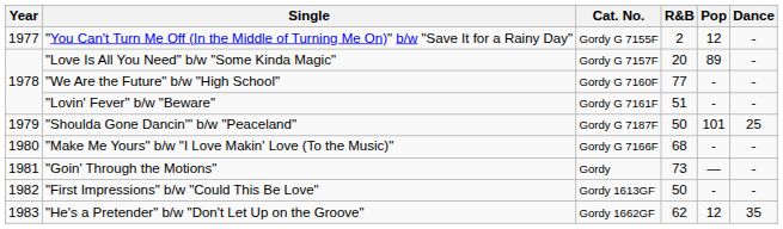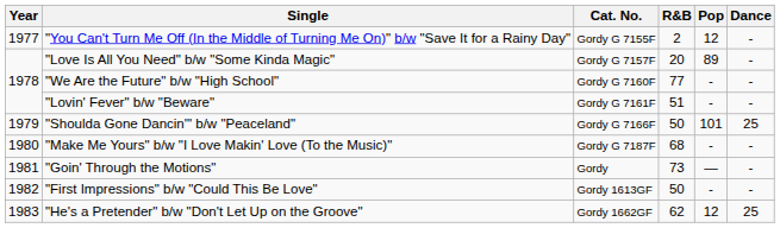 <table class="wikitable">
 <tr>
 <th><span>Year</span></th>
 <th><span>Single</span></th>
 <th><span>Cat. No.</span></th>
 <th><span>R&B</span></th>
 <th><span>Pop</span></th>
 <th><span>Dance</span></th>
 </tr>
 <tr>
 <td>1977</td>
 <td>"<a href='#'>You Can't Turn Me Off (In the Middle of Turning Me On)</a>" <a href='#'>b/w</a> "Save It for a Rainy Day"</td>
 <td><small>Gordy G 7155F</small></td>
 <td align="center">2</td>
 <td align="center">12</td>
 <td align="center">-</td>
 </tr>
 <tr>
 <td rowspan="3">1978</td>
 <td>"Love Is All You Need" b/w "Some Kinda Magic"</td>
 <td><small>Gordy G 7157F</small></td>
 <td align="center">20</td>
 <td align="center">89</td>
 <td align="center">-</td>
 </tr>
 <tr>
 <td>"We Are the Future" b/w "High School"</td>
 <td><small>Gordy G 7160F</small></td>
 <td align="center">77</td>
 <td align="center">-</td>
 <td align="center">-</td>
 </tr>
 <tr>
 <td>"Lovin' Fever" b/w "Beware"</td>
 <td><small>Gordy G 7161F</small></td>
 <td align="center">51</td>
 <td align="center">-</td>
 <td align="center">-</td>
 </tr>
 <tr>
 <td>1979</td>
 <td>"Shoulda Gone Dancin'" b/w "Peaceland"</td>
-<td><small>Gordy G 7187F</small></td>
+<td><small>Gordy G 7166F</small></td>
 <td align="center">50</td>
 <td align="center">101</td>
 <td align="center">25</td>
 </tr>
 <tr>
 <td>1980</td>
 <td>"Make Me Yours" b/w "I Love Makin' Love (To the Music)"</td>
-<td><small>Gordy G 7166F</small></td>
+<td><small>Gordy G 7187F</small></td>
 <td align="center">68</td>
 <td align="center">-</td>
 <td align="center">-</td>
 </tr>
 <tr>
 <td>1981</td>
 <td>"Goin' Through the Motions"</td>
 <td><small>Gordy</small></td>
 <td align="center">73</td>
 <td align="center">—</td>
 <td align="center">-</td>
 </tr>
 <tr>
 <td>1982</td>
 <td>"First Impressions" b/w "Could This Be Love"</td>
 <td><small>Gordy 1613GF</small></td>
 <td align="center">50</td>
 <td align="center">-</td>
 <td align="center">-</td>
 </tr>
 <tr>
 <td>1983</td>
 <td>"He's a Pretender" b/w "Don't Let Up on the Groove"</td>
 <td><small>Gordy 1662GF</small></td>
 <td align="center">62</td>
 <td align="center">12</td>
-<td align="center">35</td>
+<td align="center">25</td>
 </tr>
 </table>
